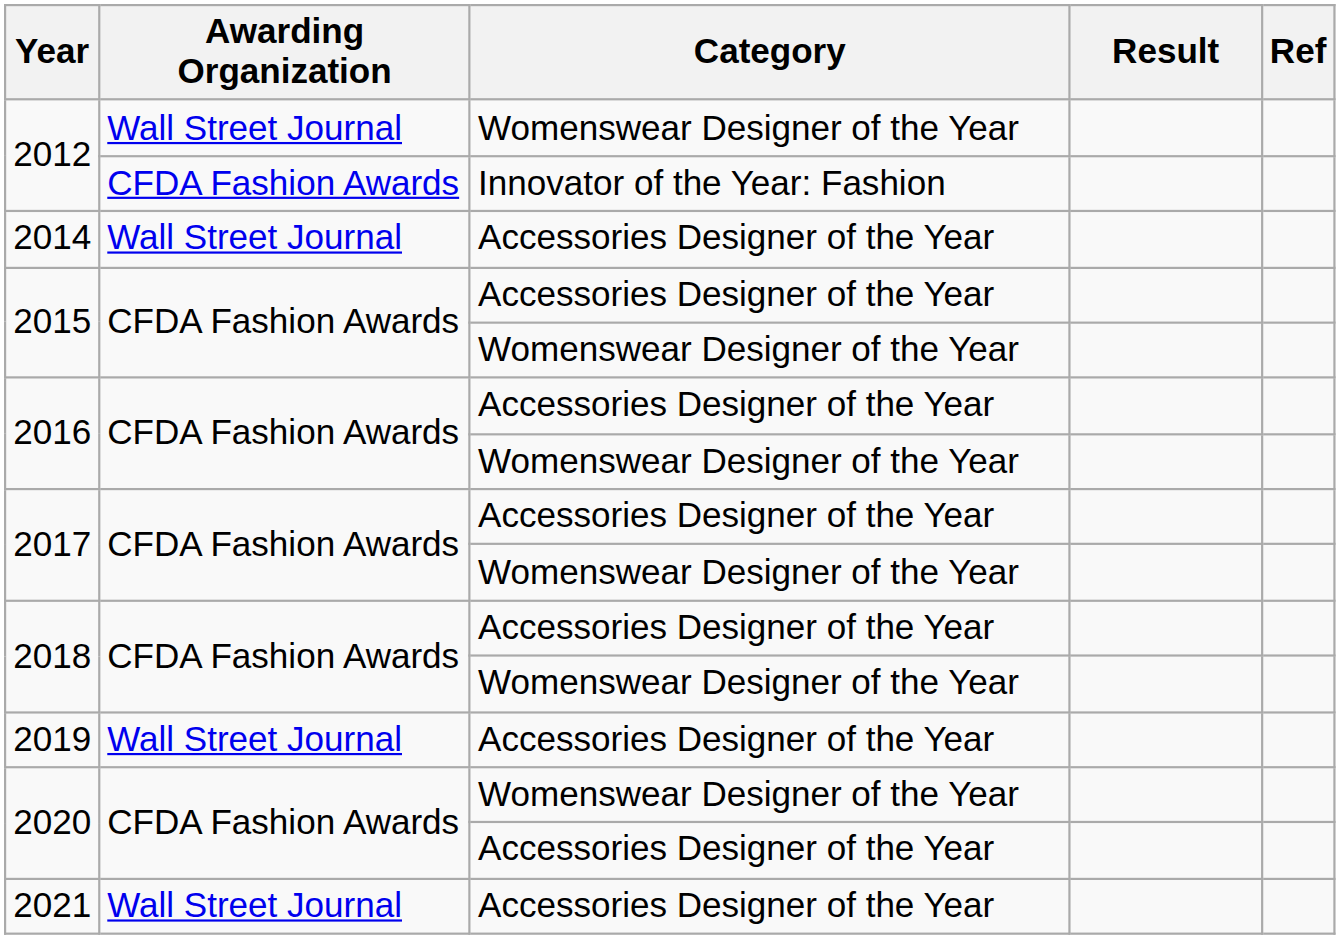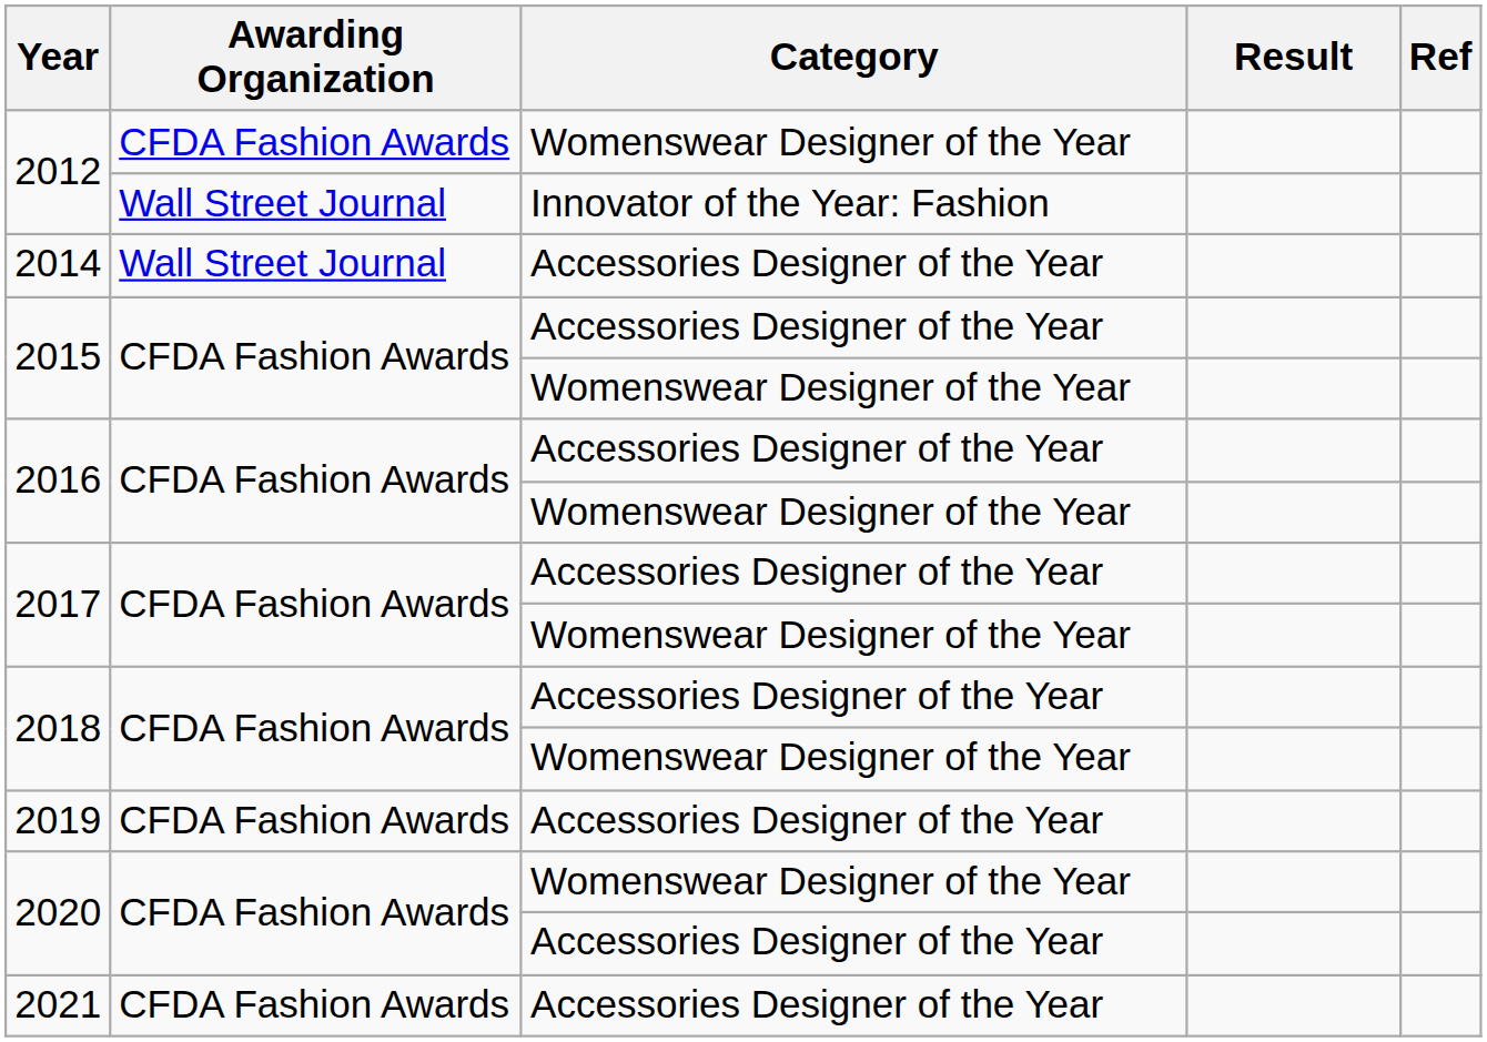 <table class=wikitable>
 <tr>
 <th width=4%>Year</th>
 <th width=29%>Awarding Organization</th>
 <th width=48%>Category</th>
 <th width=15%>Result</th>
 <th width=4%>Ref</th>
 </tr>
 <tr>
 <td rowspan=2>2012</td>
-<td><a href='#'>Wall Street Journal</a></td>
+<td><a href='#'>CFDA Fashion Awards</a></td>
 <td>Womenswear Designer of the Year</td>
 <td></td>
 <td></td>
 </tr>
 <tr>
-<td><a href='#'>CFDA Fashion Awards</a></td>
+<td><a href='#'>Wall Street Journal</a></td>
 <td>Innovator of the Year: Fashion</td>
 <td></td>
 <td></td>
 </tr>
 <tr>
 <td>2014</td>
 <td><a href='#'>Wall Street Journal</a></td>
 <td>Accessories Designer of the Year</td>
 <td></td>
 <td></td>
 </tr>
 <tr>
 <td rowspan=2>2015</td>
 <td rowspan=2>CFDA Fashion Awards</td>
 <td>Accessories Designer of the Year</td>
 <td></td>
 <td></td>
 </tr>
 <tr>
 <td>Womenswear Designer of the Year</td>
 <td></td>
 <td></td>
 </tr>
 <tr>
 <td rowspan=2>2016</td>
 <td rowspan=2>CFDA Fashion Awards</td>
 <td>Accessories Designer of the Year</td>
 <td></td>
 <td></td>
 </tr>
 <tr>
 <td>Womenswear Designer of the Year</td>
 <td></td>
 <td></td>
 </tr>
 <tr>
 <td rowspan=2>2017</td>
 <td rowspan=2>CFDA Fashion Awards</td>
 <td>Accessories Designer of the Year</td>
 <td></td>
 <td></td>
 </tr>
 <tr>
 <td>Womenswear Designer of the Year</td>
 <td></td>
 <td></td>
 </tr>
 <tr>
 <td rowspan=2>2018</td>
 <td rowspan=2>CFDA Fashion Awards</td>
 <td>Accessories Designer of the Year</td>
 <td></td>
 <td></td>
 </tr>
 <tr>
 <td>Womenswear Designer of the Year</td>
 <td></td>
 <td></td>
 </tr>
 <tr>
 <td>2019</td>
-<td><a href='#'>Wall Street Journal</a></td>
+<td>CFDA Fashion Awards</td>
 <td>Accessories Designer of the Year</td>
 <td></td>
 <td></td>
 </tr>
 <tr>
 <td rowspan=2>2020</td>
 <td rowspan=2>CFDA Fashion Awards</td>
 <td>Womenswear Designer of the Year</td>
 <td></td>
 <td></td>
 </tr>
 <tr>
 <td>Accessories Designer of the Year</td>
 <td></td>
 <td></td>
 </tr>
 <tr>
 <td>2021</td>
-<td><a href='#'>Wall Street Journal</a></td>
+<td>CFDA Fashion Awards</td>
 <td>Accessories Designer of the Year</td>
 <td></td>
 <td></td>
 </tr>
 </table>
